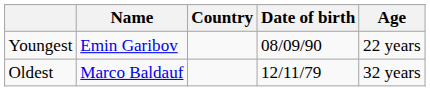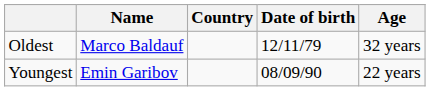 <table class="wikitable">
 <tr>
 <th></th>
 <th>Name</th>
 <th>Country</th>
 <th>Date of birth</th>
 <th>Age</th>
 </tr>
 <tr>
+<td>Oldest</td>
+<td><a href='#'>Marco Baldauf</a></td>
+<td></td>
+<td>12/11/79</td>
+<td>32 years</td>
+</tr>
+<tr>
 <td>Youngest</td>
 <td><a href='#'>Emin Garibov</a></td>
 <td></td>
 <td>08/09/90</td>
 <td>22 years</td>
 </tr>
-<tr>
-<td>Oldest</td>
-<td><a href='#'>Marco Baldauf</a></td>
-<td></td>
-<td>12/11/79</td>
-<td>32 years</td>
-</tr>
 </table>
